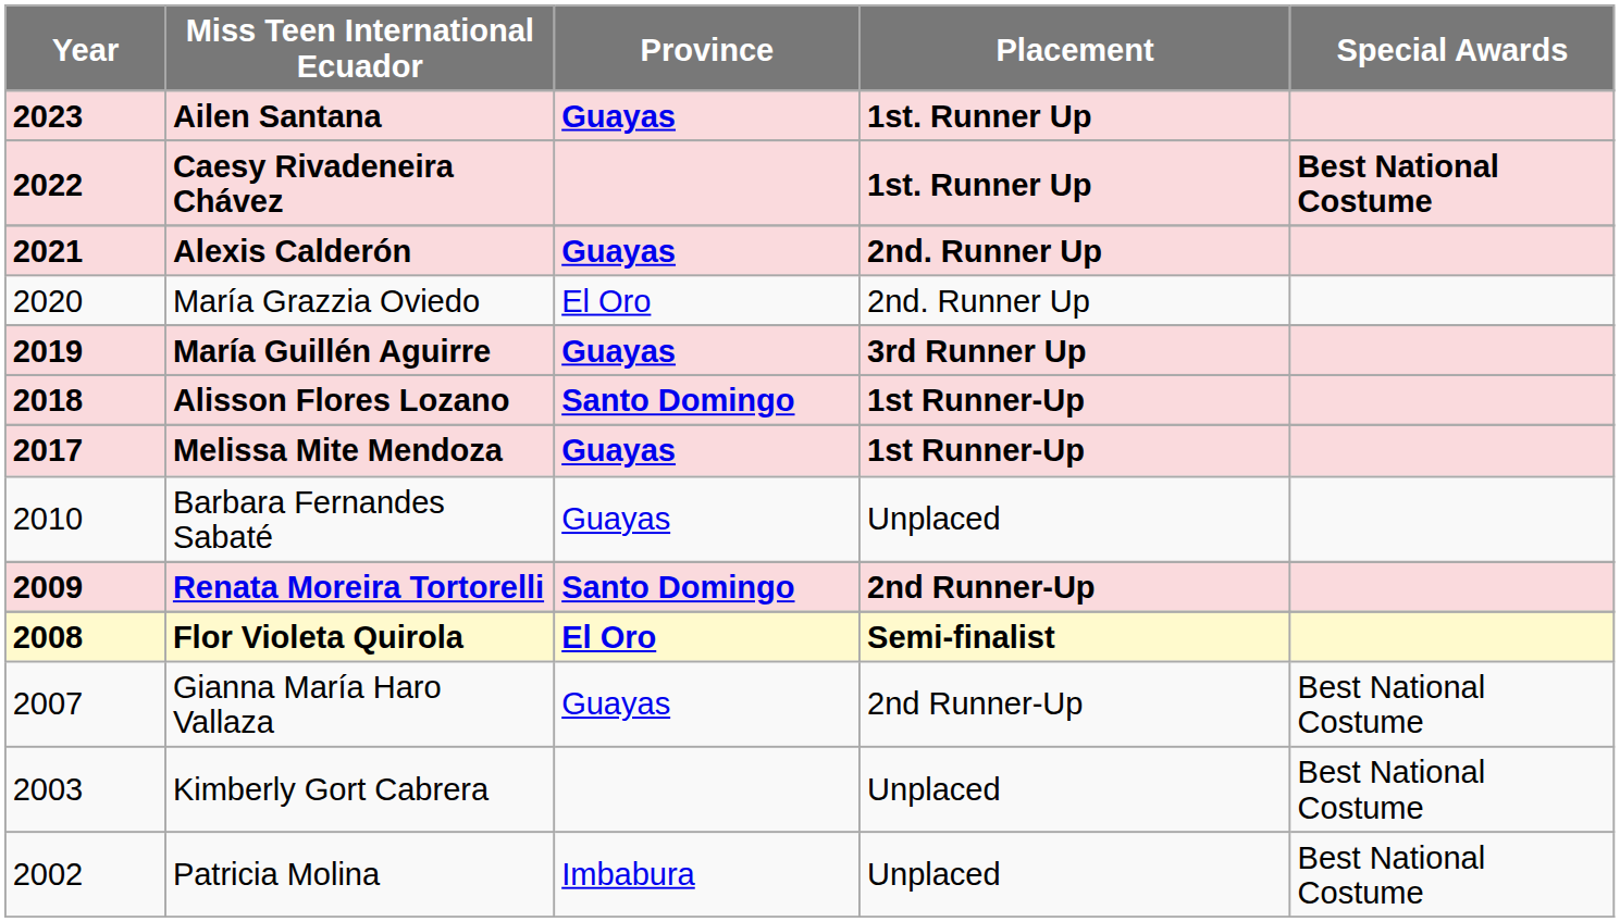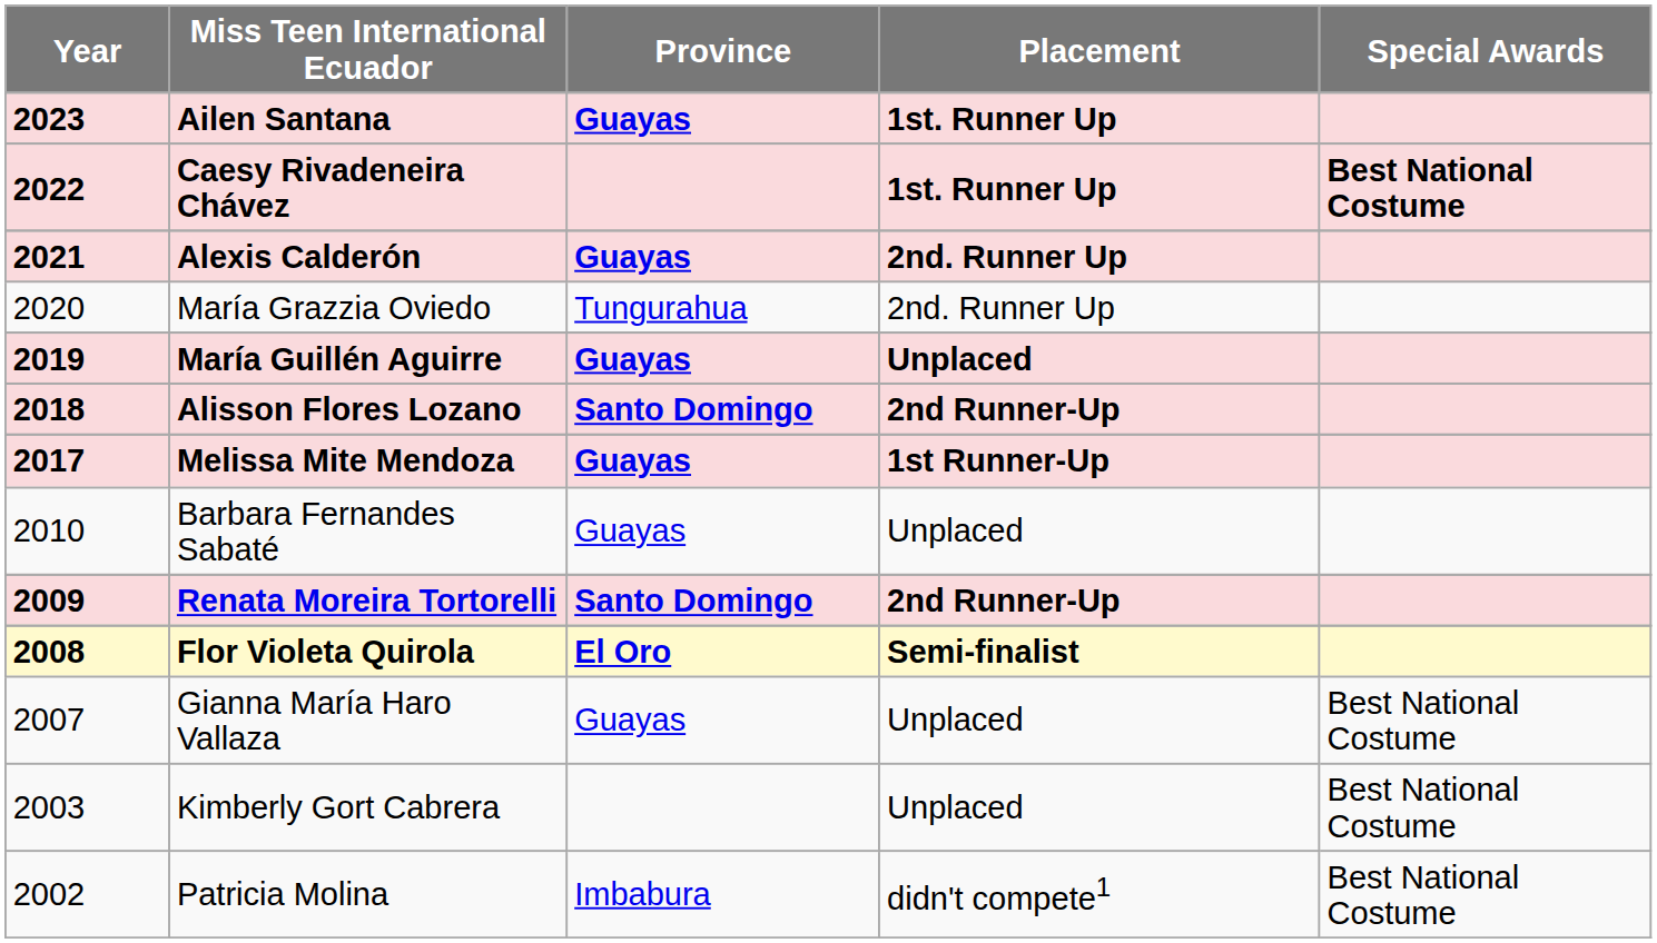 <table class="wikitable sortable" style="font-size: 95%;">
 <tr>
 <th width="70" style="background-color:#787878;color:#FFFFFF;">Year</th>
 <th width="180" style="background-color:#787878;color:#FFFFFF;">Miss Teen International Ecuador</th>
 <th width="140" style="background-color:#787878;color:#FFFFFF;">Province</th>
 <th width="200" style="background-color:#787878;color:#FFFFFF;">Placement</th>
 <th width="149" style="background-color:#787878;color:#FFFFFF;">Special Awards</th>
 </tr>
 <tr>
 </tr>
 <tr style="background-color:#FADADD; font-weight: bold">
 <td>2023</td>
 <td>Ailen Santana</td>
 <td> <a href='#'>Guayas</a></td>
 <td>1st. Runner Up</td>
 <td></td>
 </tr>
 <tr>
 </tr>
 <tr style="background-color:#FADADD; font-weight: bold">
 <td>2022</td>
 <td>Caesy Rivadeneira Chávez</td>
 <td></td>
 <td>1st. Runner Up</td>
 <td>Best National Costume</td>
 </tr>
 <tr>
 </tr>
 <tr style="background-color:#FADADD; font-weight: bold">
 <td>2021</td>
 <td>Alexis Calderón</td>
 <td> <a href='#'>Guayas</a></td>
 <td>2nd. Runner Up</td>
 <td></td>
 </tr>
 <tr>
 <td>2020</td>
 <td>María Grazzia Oviedo</td>
-<td> <a href='#'>El Oro</a></td>
+<td> <a href='#'>Tungurahua</a></td>
 <td>2nd. Runner Up</td>
 <td></td>
 </tr>
 <tr>
 </tr>
 <tr style="background-color:#FADADD; font-weight: bold">
 <td>2019</td>
 <td>María Guillén Aguirre</td>
 <td> <a href='#'>Guayas</a></td>
-<td>3rd Runner Up</td>
+<td>Unplaced</td>
 <td></td>
 </tr>
 <tr>
 </tr>
 <tr style="background-color:#FADADD; font-weight: bold">
 <td>2018</td>
 <td>Alisson Flores Lozano</td>
 <td> <a href='#'>Santo Domingo</a></td>
-<td>1st Runner-Up</td>
+<td>2nd Runner-Up</td>
 <td></td>
 </tr>
 <tr>
 </tr>
 <tr style="background-color:#FADADD; font-weight: bold">
 <td>2017</td>
 <td>Melissa Mite Mendoza</td>
 <td> <a href='#'>Guayas</a></td>
 <td>1st Runner-Up</td>
 <td></td>
 </tr>
 <tr>
 <td>2010</td>
 <td>Barbara Fernandes Sabaté</td>
 <td> <a href='#'>Guayas</a></td>
 <td>Unplaced</td>
 <td></td>
 </tr>
 <tr>
 </tr>
 <tr style="background-color:#FADADD; font-weight: bold">
 <td>2009</td>
 <td><a href='#'>Renata Moreira Tortorelli</a></td>
 <td> <a href='#'>Santo Domingo</a></td>
 <td>2nd Runner-Up</td>
 <td></td>
 </tr>
 <tr>
 </tr>
 <tr style="background-color:#FFFACD; font-weight: bold">
 <td>2008</td>
 <td>Flor Violeta Quirola</td>
 <td> <a href='#'>El Oro</a></td>
 <td>Semi-finalist</td>
 <td></td>
 </tr>
 <tr>
 <td>2007</td>
 <td>Gianna María Haro Vallaza</td>
 <td> <a href='#'>Guayas</a></td>
-<td>2nd Runner-Up</td>
+<td>Unplaced</td>
 <td>Best National Costume</td>
 </tr>
 <tr>
 <td>2003</td>
 <td>Kimberly Gort Cabrera</td>
 <td></td>
 <td>Unplaced</td>
 <td>Best National Costume</td>
 </tr>
 <tr>
 <td>2002</td>
 <td>Patricia Molina</td>
 <td> <a href='#'>Imbabura</a></td>
-<td>Unplaced</td>
+<td>didn't compete<sup>1</sup></td>
 <td>Best National Costume</td>
 </tr>
 <tr>
 </tr>
 </table>
